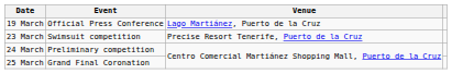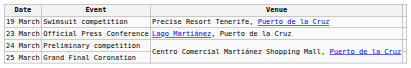 <table class="wikitable" style="font-size: 90%">
 <tr>
 <th>Date</th>
 <th>Event</th>
 <th>Venue</th>
 <th></th>
 </tr>
 <tr>
 <td>19 March</td>
-<td>Official Press Conference</td>
-<td><a href='#'>Lago Martiánez</a>, Puerto de la Cruz</td>
+<td>Swimsuit competition</td>
+<td>Precise Resort Tenerife, <a href='#'>Puerto de la Cruz</a></td>
 <td align=center></td>
 </tr>
 <tr>
 <td>23 March</td>
-<td>Swimsuit competition</td>
-<td>Precise Resort Tenerife, <a href='#'>Puerto de la Cruz</a></td>
+<td>Official Press Conference</td>
+<td><a href='#'>Lago Martiánez</a>, Puerto de la Cruz</td>
 <td align=center></td>
 </tr>
 <tr>
 <td>24 March</td>
 <td>Preliminary competition</td>
 <td rowspan=2>Centro Comercial Martiánez Shopping Mall, <a href='#'>Puerto de la Cruz</a></td>
 <td align=center></td>
 </tr>
 <tr>
 <td>25 March</td>
 <td>Grand Final Coronation</td>
 <td align=center></td>
 </tr>
 </table>
